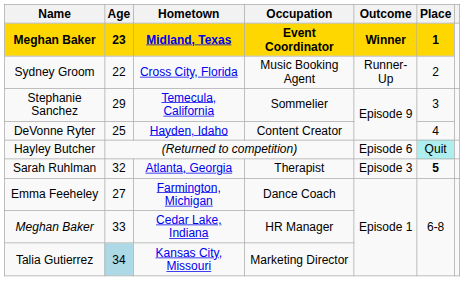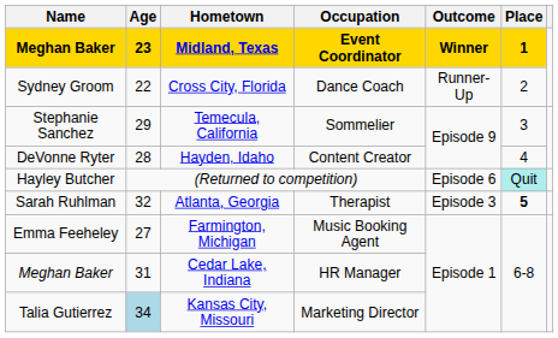 <table class="wikitable sortable" style="text-align:center; ">
 <tr>
 <th>Name</th>
 <th>Age</th>
 <th>Hometown</th>
 <th>Occupation</th>
 <th>Outcome</th>
 <th>Place</th>
 <th></th>
 </tr>
 <tr>
 <td bgcolor="gold"><strong>Meghan Baker</strong></td>
 <td bgcolor="gold"><strong>23</strong></td>
 <td bgcolor="gold"><strong><a href='#'>Midland, Texas</a></strong></td>
 <td bgcolor="gold"><strong>Event Coordinator</strong></td>
 <td bgcolor="gold"><strong>Winner</strong></td>
 <td bgcolor="gold"><strong>1</strong></td>
 <td rowspan="2"></td>
 </tr>
 <tr>
 <td>Sydney Groom</td>
 <td>22</td>
 <td><a href='#'>Cross City, Florida</a></td>
-<td>Music Booking Agent</td>
+<td>Dance Coach</td>
 <td>Runner-Up</td>
 <td>2</td>
 </tr>
 <tr>
 <td>Stephanie Sanchez</td>
 <td>29</td>
 <td><a href='#'>Temecula, California</a></td>
 <td>Sommelier</td>
 <td rowspan="2">Episode 9</td>
 <td>3</td>
 <td rowspan="2"></td>
 </tr>
 <tr>
 <td>DeVonne Ryter</td>
-<td>25</td>
+<td>28</td>
 <td><a href='#'>Hayden, Idaho</a></td>
 <td>Content Creator</td>
 <td>4</td>
 </tr>
 <tr>
 <td>Hayley Butcher</td>
 <td colspan="3"><em>(Returned to competition)</em></td>
 <td>Episode 6</td>
 <td style="background: paleturquoise;">Quit</td>
 <td></td>
 </tr>
 <tr>
 <td>Sarah Ruhlman</td>
 <td>32</td>
 <td><a href='#'>Atlanta, Georgia</a></td>
 <td>Therapist</td>
 <td>Episode 3</td>
 <td><strong>5</strong></td>
 <td></td>
 </tr>
 <tr>
 <td>Emma Feeheley</td>
 <td>27</td>
 <td><a href='#'>Farmington, Michigan</a></td>
-<td>Dance Coach</td>
+<td>Music Booking Agent</td>
 <td rowspan="3">Episode 1</td>
 <td rowspan="3">6-8</td>
 <td rowspan="3"></td>
 </tr>
 <tr>
 <td><em>Meghan Baker</em></td>
-<td>33</td>
+<td>31</td>
 <td><a href='#'>Cedar Lake, Indiana</a></td>
 <td>HR Manager</td>
 </tr>
 <tr>
 <td>Talia Gutierrez</td>
 <td style="background: lightblue;">34</td>
 <td><a href='#'>Kansas City, Missouri</a></td>
 <td>Marketing Director</td>
 </tr>
 </table>
